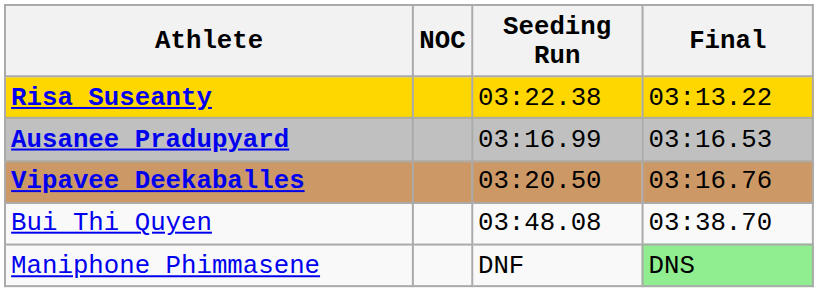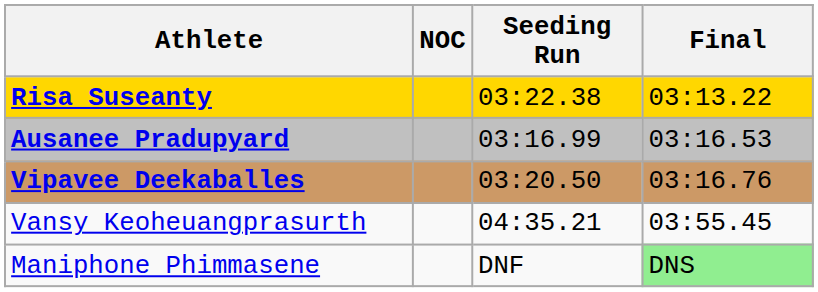 <table class="wikitable" style="text-align:left">
 <tr>
 <th width=200>Athlete</th>
 <th width=10>NOC</th>
 <th width=80>Seeding Run</th>
 <th width=80>Final</th>
 </tr>
 <tr bgcolor=gold>
 <td><strong><a href='#'>Risa Suseanty</a></strong></td>
 <td></td>
 <td>03:22.38</td>
 <td>03:13.22</td>
 </tr>
 <tr bgcolor=silver>
 <td><strong><a href='#'>Ausanee Pradupyard</a></strong></td>
 <td></td>
 <td>03:16.99</td>
 <td>03:16.53</td>
 </tr>
 <tr bgcolor=CC9966>
 <td><strong><a href='#'>Vipavee Deekaballes</a></strong></td>
 <td></td>
 <td>03:20.50</td>
 <td>03:16.76</td>
 </tr>
 <tr>
-<td><a href='#'>Bui Thi Quyen</a></td>
+<td><a href='#'>Vansy Keoheuangprasurth</a></td>
 <td></td>
-<td>03:48.08</td>
-<td>03:38.70</td>
+<td>04:35.21</td>
+<td>03:55.45</td>
 </tr>
 <tr>
 <td><a href='#'>Maniphone Phimmasene</a></td>
 <td></td>
 <td>DNF</td>
 <td style="background: lightgreen;">DNS</td>
 </tr>
 </table>
